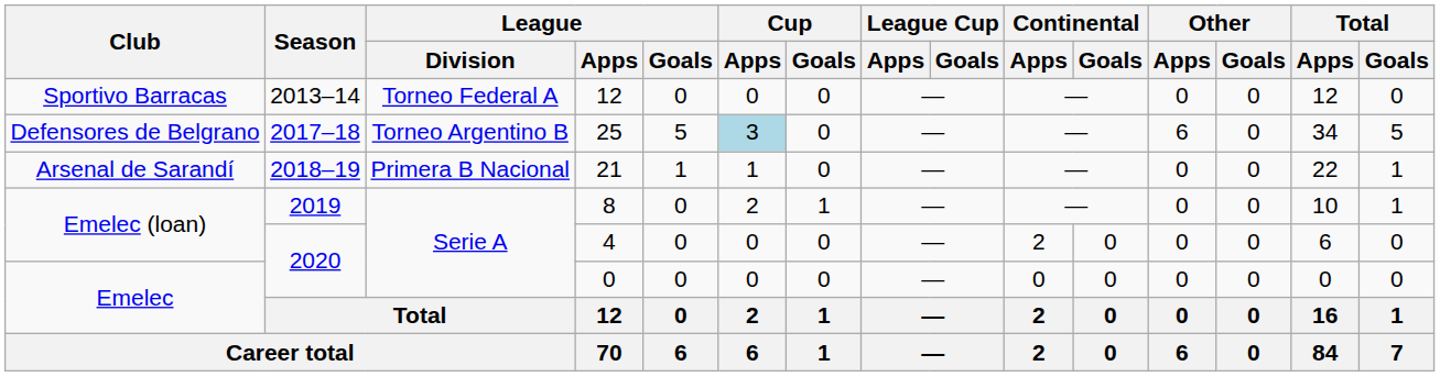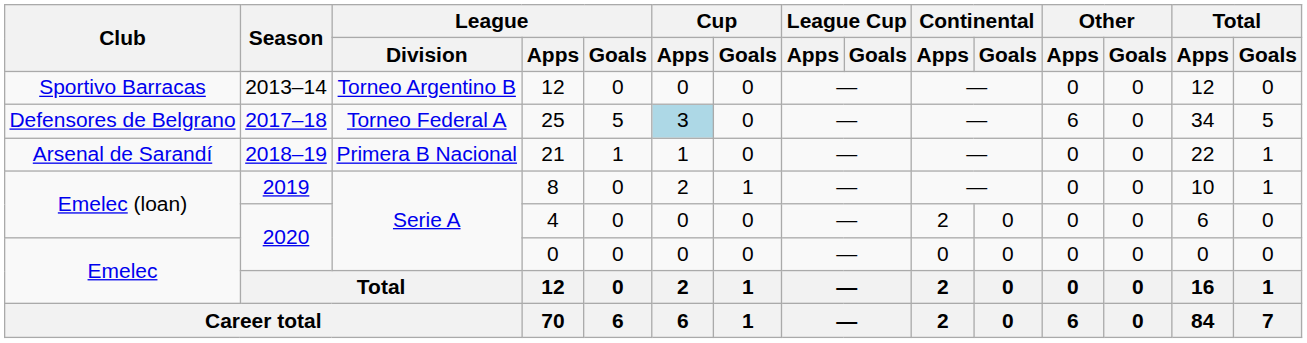 <table class="wikitable" style="text-align:center">
 <tr>
 <th rowspan="2">Club</th>
 <th rowspan="2">Season</th>
 <th colspan="3">League</th>
 <th colspan="2">Cup</th>
 <th colspan="2">League Cup</th>
 <th colspan="2">Continental</th>
 <th colspan="2">Other</th>
 <th colspan="2">Total</th>
 </tr>
 <tr>
 <th>Division</th>
 <th>Apps</th>
 <th>Goals</th>
 <th>Apps</th>
 <th>Goals</th>
 <th>Apps</th>
 <th>Goals</th>
 <th>Apps</th>
 <th>Goals</th>
 <th>Apps</th>
 <th>Goals</th>
 <th>Apps</th>
 <th>Goals</th>
 </tr>
 <tr>
 <td rowspan="1"><a href='#'>Sportivo Barracas</a></td>
 <td>2013–14</td>
-<td rowspan="1"><a href='#'>Torneo Federal A</a></td>
+<td rowspan="1"><a href='#'>Torneo Argentino B</a></td>
 <td>12</td>
 <td>0</td>
 <td>0</td>
 <td>0</td>
 <td colspan="2">—</td>
 <td colspan="2">—</td>
 <td>0</td>
 <td>0</td>
 <td>12</td>
 <td>0</td>
 </tr>
 <tr>
 <td rowspan="1"><a href='#'>Defensores de Belgrano</a></td>
 <td><a href='#'>2017–18</a></td>
-<td rowspan="1"><a href='#'>Torneo Argentino B</a></td>
+<td rowspan="1"><a href='#'>Torneo Federal A</a></td>
 <td>25</td>
 <td>5</td>
 <td style="background: lightblue;">3</td>
 <td>0</td>
 <td colspan="2">—</td>
 <td colspan="2">—</td>
 <td>6</td>
 <td>0</td>
 <td>34</td>
 <td>5</td>
 </tr>
 <tr>
 <td rowspan="1"><a href='#'>Arsenal de Sarandí</a></td>
 <td><a href='#'>2018–19</a></td>
 <td rowspan="1"><a href='#'>Primera B Nacional</a></td>
 <td>21</td>
 <td>1</td>
 <td>1</td>
 <td>0</td>
 <td colspan="2">—</td>
 <td colspan="2">—</td>
 <td>0</td>
 <td>0</td>
 <td>22</td>
 <td>1</td>
 </tr>
 <tr>
 <td rowspan="2"><a href='#'>Emelec</a> (loan)</td>
 <td><a href='#'>2019</a></td>
 <td rowspan="3"><a href='#'>Serie A</a></td>
 <td>8</td>
 <td>0</td>
 <td>2</td>
 <td>1</td>
 <td colspan="2">—</td>
 <td colspan="2">—</td>
 <td>0</td>
 <td>0</td>
 <td>10</td>
 <td>1</td>
 </tr>
 <tr>
 <td rowspan="2"><a href='#'>2020</a></td>
 <td>4</td>
 <td>0</td>
 <td>0</td>
 <td>0</td>
 <td colspan="2">—</td>
 <td>2</td>
 <td>0</td>
 <td>0</td>
 <td>0</td>
 <td>6</td>
 <td>0</td>
 </tr>
 <tr>
 <td rowspan="2"><a href='#'>Emelec</a></td>
 <td>0</td>
 <td>0</td>
 <td>0</td>
 <td>0</td>
 <td colspan="2">—</td>
 <td>0</td>
 <td>0</td>
 <td>0</td>
 <td>0</td>
 <td>0</td>
 <td>0</td>
 </tr>
 <tr>
 <th colspan="2">Total</th>
 <th>12</th>
 <th>0</th>
 <th>2</th>
 <th>1</th>
 <th colspan="2">—</th>
 <th>2</th>
 <th>0</th>
 <th>0</th>
 <th>0</th>
 <th>16</th>
 <th>1</th>
 </tr>
 <tr>
 <th colspan="3">Career total</th>
 <th>70</th>
 <th>6</th>
 <th>6</th>
 <th>1</th>
 <th colspan="2">—</th>
 <th>2</th>
 <th>0</th>
 <th>6</th>
 <th>0</th>
 <th>84</th>
 <th>7</th>
 </tr>
 </table>
